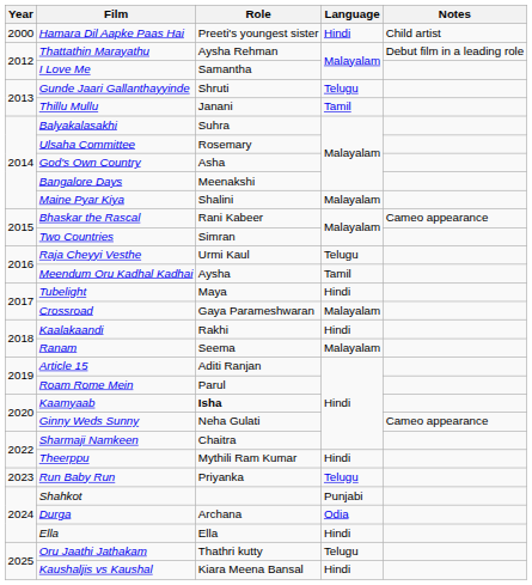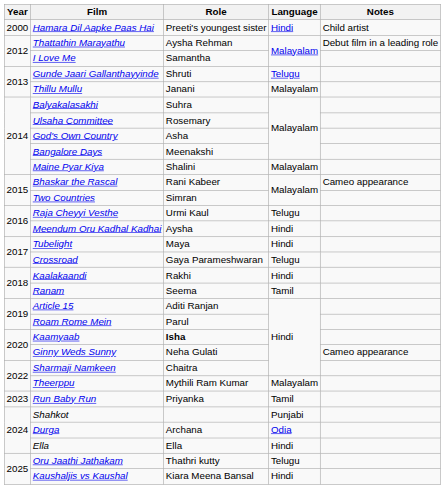 <table class="wikitable sortable">
 <tr>
 <th>Year</th>
 <th>Film</th>
 <th>Role</th>
 <th>Language</th>
 <th class="unsortable">Notes</th>
 </tr>
 <tr>
 <td>2000</td>
 <td><em><a href='#'>Hamara Dil Aapke Paas Hai</a></em></td>
 <td>Preeti's youngest sister</td>
 <td><a href='#'>Hindi</a></td>
 <td>Child artist</td>
 </tr>
 <tr>
 <td rowspan="2">2012</td>
 <td><em><a href='#'>Thattathin Marayathu</a></em></td>
 <td>Aysha Rehman</td>
 <td rowspan="2"><a href='#'>Malayalam</a></td>
 <td>Debut film in a leading role</td>
 </tr>
 <tr>
 <td><em><a href='#'>I Love Me</a></em></td>
 <td>Samantha</td>
 <td></td>
 </tr>
 <tr>
 <td rowspan="2">2013</td>
 <td><em><a href='#'>Gunde Jaari Gallanthayyinde</a></em></td>
 <td>Shruti</td>
 <td><a href='#'>Telugu</a></td>
 <td></td>
 </tr>
 <tr>
 <td><em><a href='#'>Thillu Mullu</a></em></td>
 <td>Janani</td>
-<td><a href='#'>Tamil</a></td>
+<td>Malayalam</td>
 <td></td>
 </tr>
 <tr>
 <td rowspan="5">2014</td>
 <td><em><a href='#'>Balyakalasakhi</a></em></td>
 <td>Suhra</td>
 <td rowspan="4">Malayalam</td>
 <td></td>
 </tr>
 <tr>
 <td><em><a href='#'>Ulsaha Committee</a></em></td>
 <td>Rosemary</td>
 <td></td>
 </tr>
 <tr>
 <td><em><a href='#'>God's Own Country</a></em></td>
 <td>Asha</td>
 <td></td>
 </tr>
 <tr>
 <td><em><a href='#'>Bangalore Days</a></em></td>
 <td>Meenakshi</td>
 <td></td>
 </tr>
 <tr>
 <td><em><a href='#'>Maine Pyar Kiya</a></em></td>
 <td>Shalini</td>
 <td>Malayalam</td>
 <td></td>
 </tr>
 <tr>
 <td rowspan="2">2015</td>
 <td><em><a href='#'>Bhaskar the Rascal</a></em></td>
 <td>Rani Kabeer</td>
 <td rowspan="2">Malayalam</td>
 <td>Cameo appearance</td>
 </tr>
 <tr>
 <td><em><a href='#'>Two Countries</a></em></td>
 <td>Simran</td>
 <td></td>
 </tr>
 <tr>
 <td rowspan="2">2016</td>
 <td><em><a href='#'>Raja Cheyyi Vesthe</a></em></td>
 <td>Urmi Kaul</td>
 <td>Telugu</td>
 <td></td>
 </tr>
 <tr>
 <td><em><a href='#'>Meendum Oru Kadhal Kadhai</a></em></td>
 <td>Aysha</td>
-<td>Tamil</td>
+<td>Hindi</td>
 <td></td>
 </tr>
 <tr>
 <td rowspan="2">2017</td>
 <td><em><a href='#'>Tubelight</a></em></td>
 <td>Maya</td>
 <td>Hindi</td>
 <td></td>
 </tr>
 <tr>
 <td><em><a href='#'>Crossroad</a></em></td>
 <td>Gaya Parameshwaran</td>
-<td>Malayalam</td>
+<td>Telugu</td>
 <td></td>
 </tr>
 <tr>
 <td rowspan="2">2018</td>
 <td><em><a href='#'>Kaalakaandi</a> </em></td>
 <td>Rakhi</td>
 <td>Hindi</td>
 <td></td>
 </tr>
 <tr>
 <td><em><a href='#'>Ranam</a></em></td>
 <td>Seema</td>
-<td>Malayalam</td>
+<td>Tamil</td>
 <td></td>
 </tr>
 <tr>
 <td Rowspan=2>2019</td>
 <td><em><a href='#'>Article 15</a></em></td>
 <td>Aditi Ranjan</td>
 <td rowspan="5">Hindi</td>
 <td></td>
 </tr>
 <tr>
 <td><em><a href='#'>Roam Rome Mein</a></em></td>
 <td>Parul</td>
 <td></td>
 </tr>
 <tr>
 <td rowspan="2">2020</td>
 <td><em><a href='#'>Kaamyaab</a></em></td>
 <td><strong>Isha</strong></td>
 <td></td>
 </tr>
 <tr>
 <td><em><a href='#'>Ginny Weds Sunny</a></em></td>
 <td>Neha Gulati</td>
 <td>Cameo appearance</td>
 </tr>
 <tr>
 <td rowspan=2>2022</td>
 <td><em><a href='#'>Sharmaji Namkeen</a></em></td>
 <td>Chaitra</td>
 <td></td>
 </tr>
 <tr>
 <td><em><a href='#'>Theerppu</a></em></td>
 <td>Mythili Ram Kumar</td>
-<td>Hindi</td>
+<td>Malayalam</td>
 <td></td>
 </tr>
 <tr>
 <td rowspan = "1">2023</td>
 <td><em><a href='#'>Run Baby Run</a></em></td>
 <td>Priyanka</td>
-<td><a href='#'>Telugu</a></td>
+<td>Tamil</td>
 <td></td>
 </tr>
 <tr>
 <td rowspan = "3">2024</td>
 <td><em>Shahkot</em></td>
 <td></td>
 <td>Punjabi</td>
 <td></td>
 </tr>
 <tr>
 <td><em><a href='#'>Durga</a></em></td>
 <td>Archana</td>
 <td><a href='#'> Odia</a></td>
 <td></td>
 </tr>
 <tr>
 <td><em>Ella</em></td>
 <td>Ella</td>
 <td>Hindi</td>
 <td></td>
 </tr>
 <tr>
 <td rowspan="2">2025</td>
 <td><em><a href='#'>Oru Jaathi Jathakam</a></em></td>
 <td>Thathri kutty</td>
 <td>Telugu</td>
 <td></td>
 </tr>
 <tr>
 <td><em><a href='#'>Kaushaljis vs Kaushal</a></em></td>
 <td>Kiara Meena Bansal</td>
 <td>Hindi</td>
 <td></td>
 </tr>
 </table>
